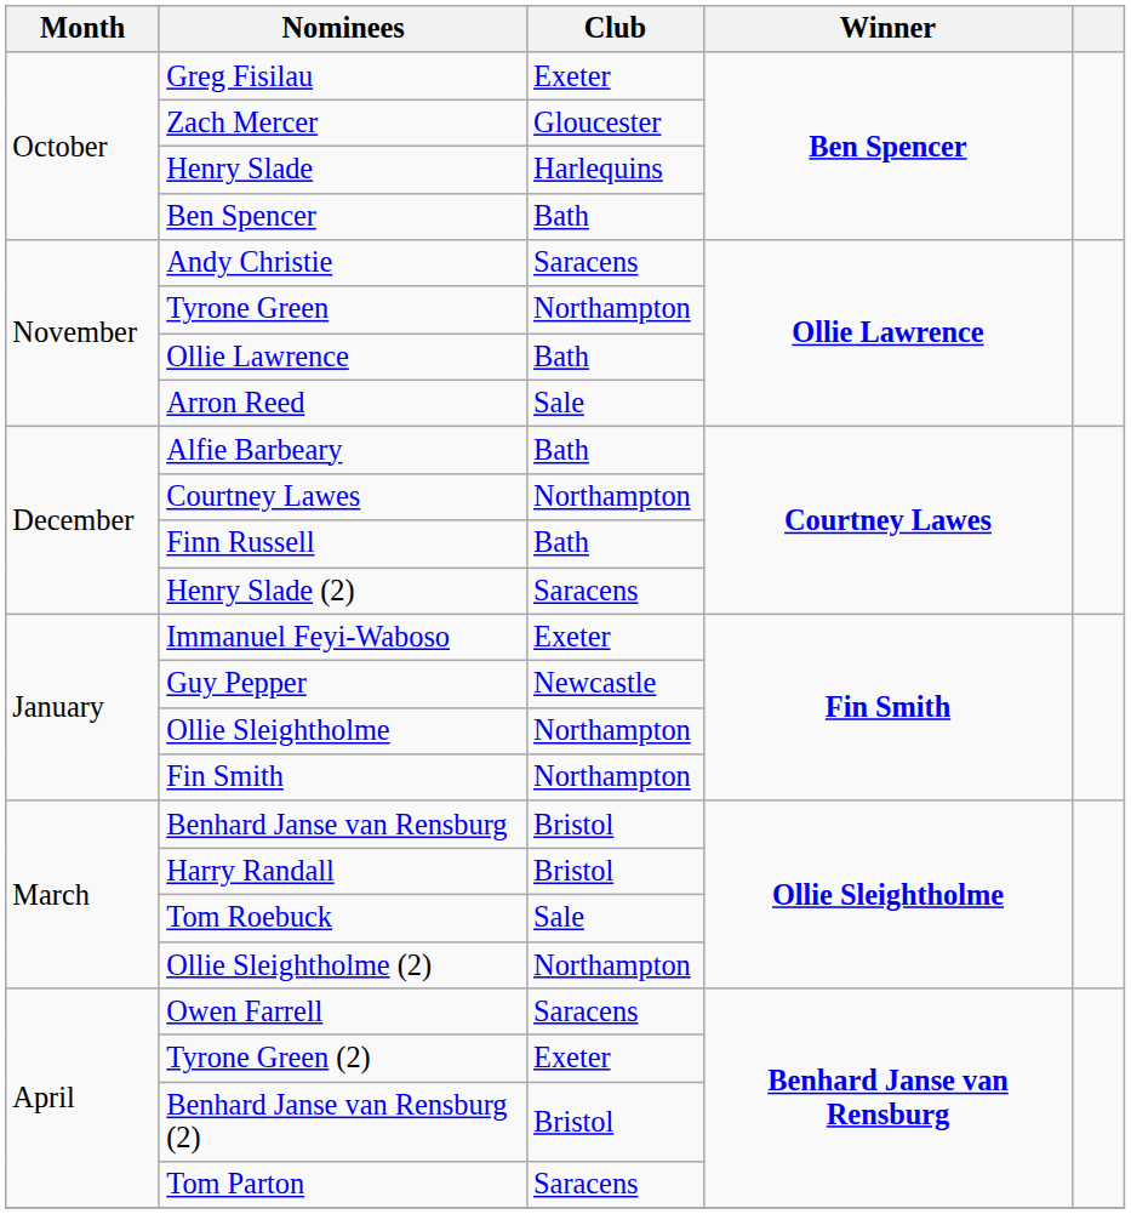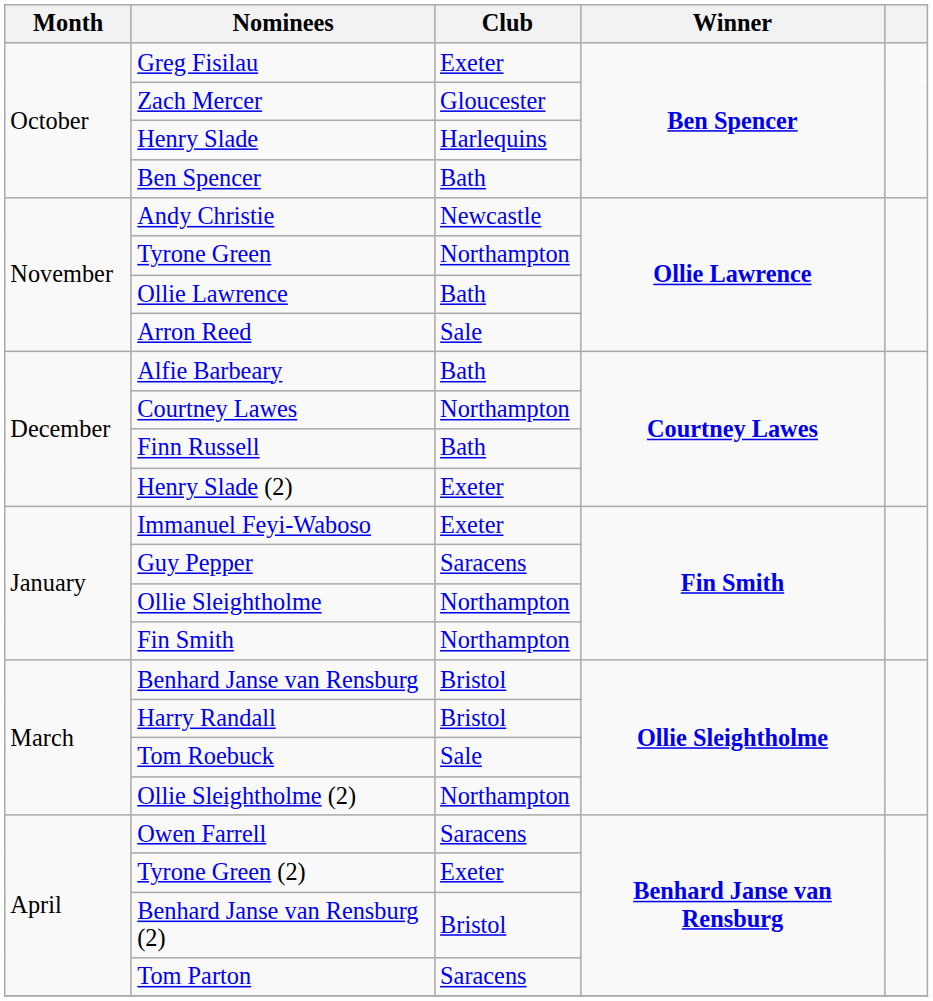 <table class="wikitable">
 <tr>
 <th width=80>Month</th>
 <th width=240>Nominees</th>
 <th width=90>Club</th>
 <th width=240>Winner</th>
 <th width=30></th>
 </tr>
 <tr>
 <td rowspan="4">October</td>
 <td> <a href='#'>Greg Fisilau</a></td>
 <td><a href='#'>Exeter</a></td>
 <td rowspan="4" align=center> <strong><a href='#'>Ben Spencer</a></strong></td>
 <td rowspan="4" align=center><br></td>
 </tr>
 <tr>
 <td> <a href='#'>Zach Mercer</a></td>
 <td><a href='#'>Gloucester</a></td>
 </tr>
 <tr>
 <td> <a href='#'>Henry Slade</a></td>
 <td><a href='#'>Harlequins</a></td>
 </tr>
 <tr>
 <td> <a href='#'>Ben Spencer</a></td>
 <td><a href='#'>Bath</a></td>
 </tr>
 <tr>
 <td rowspan="4">November</td>
 <td> <a href='#'>Andy Christie</a></td>
-<td><a href='#'>Saracens</a></td>
+<td><a href='#'>Newcastle</a></td>
 <td rowspan="4" align=center> <strong><a href='#'>Ollie Lawrence</a></strong></td>
 <td rowspan="4" align=center><br></td>
 </tr>
 <tr>
 <td> <a href='#'>Tyrone Green</a></td>
 <td><a href='#'>Northampton</a></td>
 </tr>
 <tr>
 <td> <a href='#'>Ollie Lawrence</a></td>
 <td><a href='#'>Bath</a></td>
 </tr>
 <tr>
 <td> <a href='#'>Arron Reed</a></td>
 <td><a href='#'>Sale</a></td>
 </tr>
 <tr>
 <td rowspan="4">December</td>
 <td> <a href='#'>Alfie Barbeary</a></td>
 <td><a href='#'>Bath</a></td>
 <td rowspan="4" align=center> <strong><a href='#'>Courtney Lawes</a></strong></td>
 <td rowspan="4" align=center><br></td>
 </tr>
 <tr>
 <td> <a href='#'>Courtney Lawes</a></td>
 <td><a href='#'>Northampton</a></td>
 </tr>
 <tr>
 <td> <a href='#'>Finn Russell</a></td>
 <td><a href='#'>Bath</a></td>
 </tr>
 <tr>
 <td> <a href='#'>Henry Slade</a> (2)</td>
-<td><a href='#'>Saracens</a></td>
+<td><a href='#'>Exeter</a></td>
 </tr>
 <tr>
 <td rowspan="4">January</td>
 <td> <a href='#'>Immanuel Feyi-Waboso</a></td>
 <td><a href='#'>Exeter</a></td>
 <td rowspan="4" align=center> <strong><a href='#'>Fin Smith</a></strong></td>
 <td rowspan="4" align=center><br></td>
 </tr>
 <tr>
 <td> <a href='#'>Guy Pepper</a></td>
-<td><a href='#'>Newcastle</a></td>
+<td><a href='#'>Saracens</a></td>
 </tr>
 <tr>
 <td> <a href='#'>Ollie Sleightholme</a></td>
 <td><a href='#'>Northampton</a></td>
 </tr>
 <tr>
 <td> <a href='#'>Fin Smith</a></td>
 <td><a href='#'>Northampton</a></td>
 </tr>
 <tr>
 <td rowspan="4">March</td>
 <td> <a href='#'>Benhard Janse van Rensburg</a></td>
 <td><a href='#'>Bristol</a></td>
 <td rowspan="4" align=center> <strong><a href='#'>Ollie Sleightholme</a></strong></td>
 <td rowspan="4" align=center><br></td>
 </tr>
 <tr>
 <td> <a href='#'>Harry Randall</a></td>
 <td><a href='#'>Bristol</a></td>
 </tr>
 <tr>
 <td> <a href='#'>Tom Roebuck</a></td>
 <td><a href='#'>Sale</a></td>
 </tr>
 <tr>
 <td> <a href='#'>Ollie Sleightholme</a> (2)</td>
 <td><a href='#'>Northampton</a></td>
 </tr>
 <tr>
 <td rowspan="4">April</td>
 <td> <a href='#'>Owen Farrell</a></td>
 <td><a href='#'>Saracens</a></td>
 <td rowspan="4" align=center> <strong><a href='#'>Benhard Janse van Rensburg</a></strong></td>
 <td rowspan="4" align=center><br></td>
 </tr>
 <tr>
 <td> <a href='#'>Tyrone Green</a> (2)</td>
 <td><a href='#'>Exeter</a></td>
 </tr>
 <tr>
 <td> <a href='#'>Benhard Janse van Rensburg</a> (2)</td>
 <td><a href='#'>Bristol</a></td>
 </tr>
 <tr>
 <td> <a href='#'>Tom Parton</a></td>
 <td><a href='#'>Saracens</a></td>
 </tr>
 <tr>
 </tr>
 </table>
